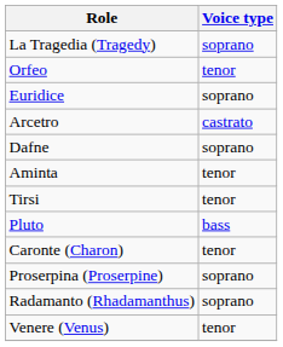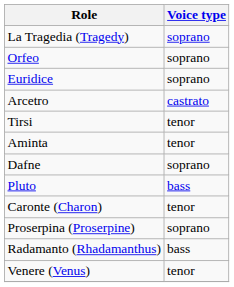 <table class="wikitable">
 <tr>
 <th>Role</th>
 <th><a href='#'>Voice type</a></th>
 </tr>
 <tr>
 <td>La Tragedia (<a href='#'>Tragedy</a>)</td>
 <td><a href='#'>soprano</a></td>
 </tr>
 <tr>
 <td><a href='#'>Orfeo</a></td>
-<td><a href='#'>tenor</a></td>
+<td>soprano</td>
 </tr>
 <tr>
 <td><a href='#'>Euridice</a></td>
 <td>soprano</td>
 </tr>
 <tr>
 <td>Arcetro</td>
 <td><a href='#'>castrato</a></td>
 </tr>
 <tr>
-<td>Dafne</td>
-<td>soprano</td>
+<td>Tirsi</td>
+<td>tenor</td>
 </tr>
 <tr>
 <td>Aminta</td>
 <td>tenor</td>
 </tr>
 <tr>
-<td>Tirsi</td>
-<td>tenor</td>
+<td>Dafne</td>
+<td>soprano</td>
 </tr>
 <tr>
 <td><a href='#'>Pluto</a></td>
 <td><a href='#'>bass</a></td>
 </tr>
 <tr>
 <td>Caronte (<a href='#'>Charon</a>)</td>
 <td>tenor</td>
 </tr>
 <tr>
 <td>Proserpina (<a href='#'>Proserpine</a>)</td>
 <td>soprano</td>
 </tr>
 <tr>
 <td>Radamanto (<a href='#'>Rhadamanthus</a>)</td>
-<td>soprano</td>
+<td>bass</td>
 </tr>
 <tr>
 <td>Venere (<a href='#'>Venus</a>)</td>
 <td>tenor</td>
 </tr>
 <tr>
 </tr>
 </table>
